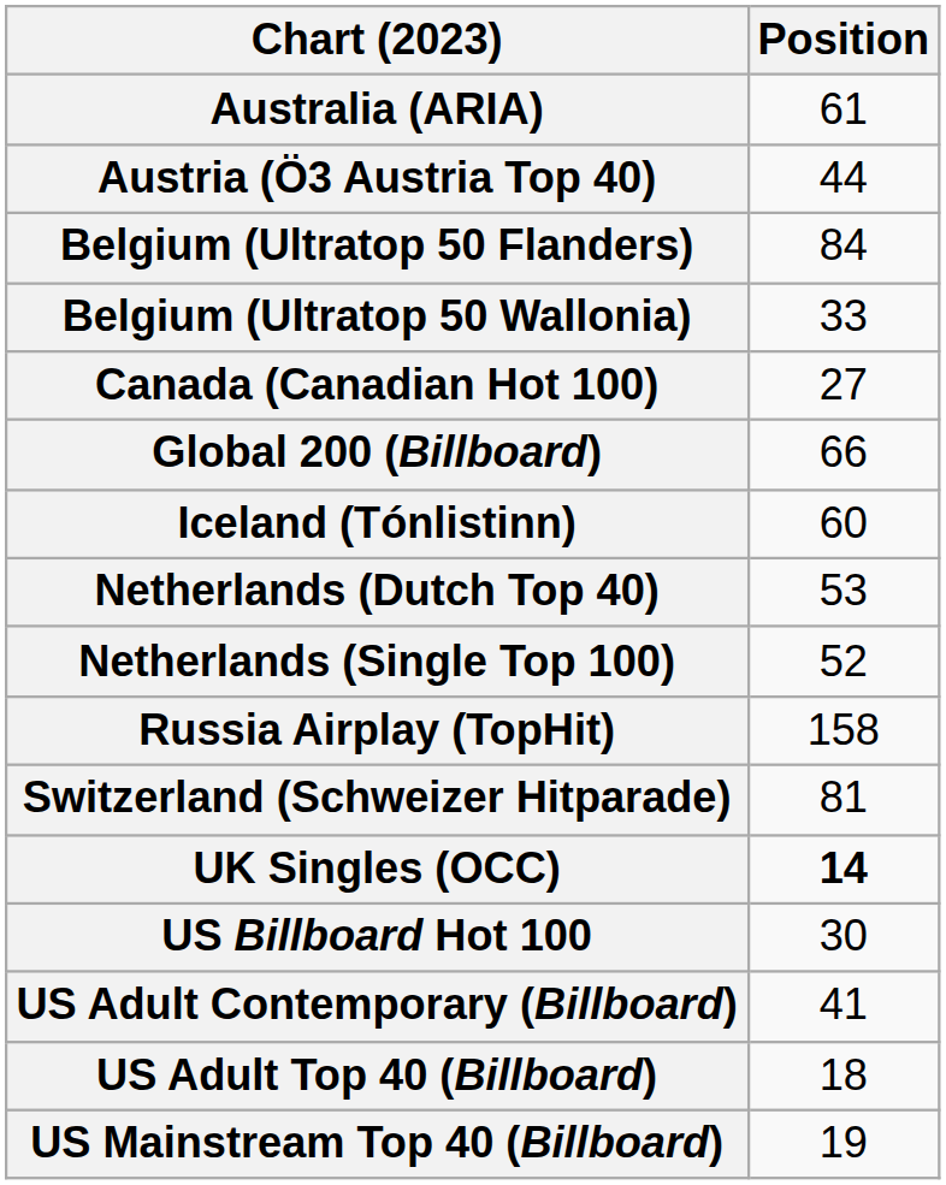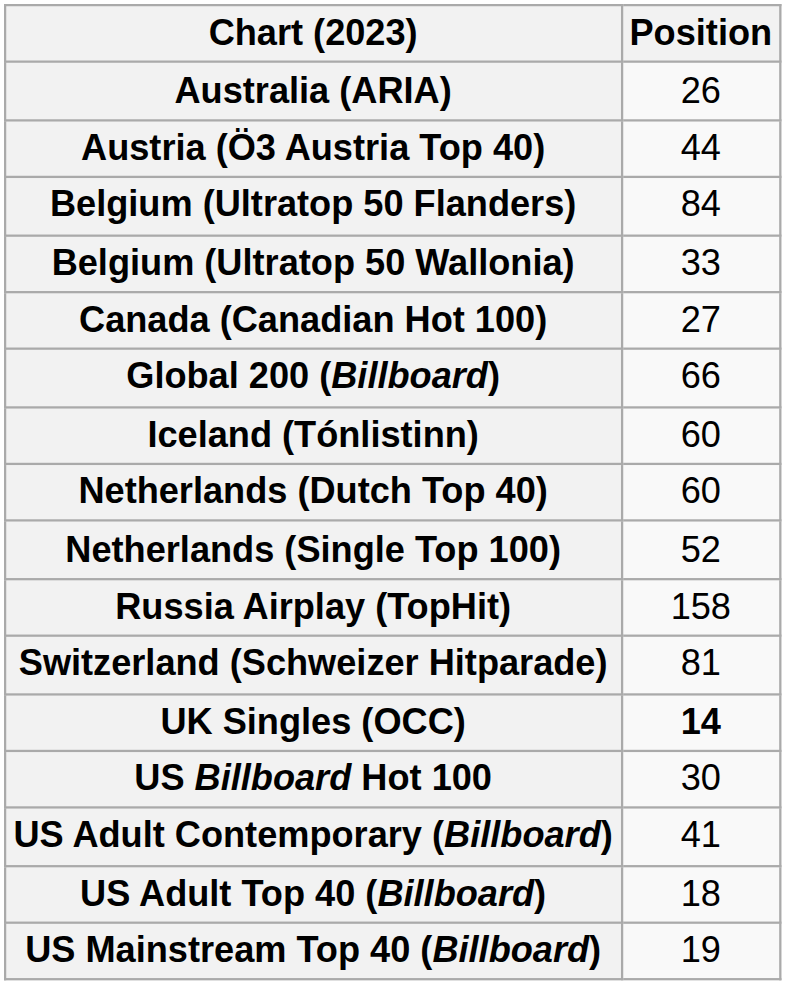 <table class="wikitable sortable plainrowheaders" style="text-align:center">
 <tr>
 <th scope="col">Chart (2023)</th>
 <th scope="col">Position</th>
 </tr>
 <tr>
 <th scope="row">Australia (ARIA)</th>
-<td>61</td>
+<td>26</td>
 </tr>
 <tr>
 <th scope="row">Austria (Ö3 Austria Top 40)</th>
 <td>44</td>
 </tr>
 <tr>
 <th scope="row">Belgium (Ultratop 50 Flanders)</th>
 <td>84</td>
 </tr>
 <tr>
 <th scope="row">Belgium (Ultratop 50 Wallonia)</th>
 <td>33</td>
 </tr>
 <tr>
 <th scope="row">Canada (Canadian Hot 100)</th>
 <td>27</td>
 </tr>
 <tr>
 <th scope="row">Global 200 (<em>Billboard</em>)</th>
 <td>66</td>
 </tr>
 <tr>
 <th scope="row">Iceland (Tónlistinn)</th>
 <td>60</td>
 </tr>
 <tr>
 <th scope="row">Netherlands (Dutch Top 40)</th>
-<td>53</td>
+<td>60</td>
 </tr>
 <tr>
 <th scope="row">Netherlands (Single Top 100)</th>
 <td>52</td>
 </tr>
 <tr>
 <th scope="row">Russia Airplay (TopHit)</th>
 <td>158</td>
 </tr>
 <tr>
 <th scope="row">Switzerland (Schweizer Hitparade)</th>
 <td>81</td>
 </tr>
 <tr>
 <th scope="row">UK Singles (OCC)</th>
 <td><strong>14</strong></td>
 </tr>
 <tr>
 <th scope="row">US <em>Billboard</em> Hot 100</th>
 <td>30</td>
 </tr>
 <tr>
 <th scope="row">US Adult Contemporary (<em>Billboard</em>)</th>
 <td>41</td>
 </tr>
 <tr>
 <th scope="row">US Adult Top 40 (<em>Billboard</em>)</th>
 <td>18</td>
 </tr>
 <tr>
 <th scope="row">US Mainstream Top 40 (<em>Billboard</em>)</th>
 <td>19</td>
 </tr>
 </table>
